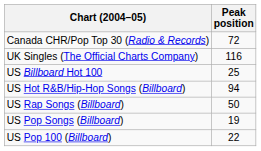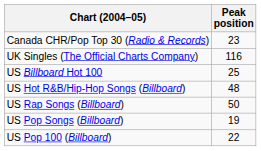 <table class="wikitable">
 <tr>
 <th align="left">Chart (2004–05)</th>
 <th align="left">Peak<br>position</th>
 </tr>
 <tr>
 <td>Canada CHR/Pop Top 30 (<em><a href='#'>Radio & Records</a></em>)</td>
-<td align="center">72</td>
+<td align="center">23</td>
 </tr>
 <tr>
 <td align="left">UK Singles (<a href='#'>The Official Charts Company</a>)</td>
 <td align="center">116</td>
 </tr>
 <tr>
 <td align="left">US <a href='#'><em>Billboard</em> Hot 100</a></td>
 <td align="center">25</td>
 </tr>
 <tr>
 <td align="left">US <a href='#'>Hot R&B/Hip-Hop Songs</a> (<a href='#'><em>Billboard</em></a>)</td>
-<td align="center">94</td>
+<td align="center">48</td>
 </tr>
 <tr>
 <td align="left">US <a href='#'>Rap Songs</a> (<a href='#'><em>Billboard</em></a>)</td>
 <td align="center">50</td>
 </tr>
 <tr>
 <td align="left">US <a href='#'>Pop Songs</a> (<a href='#'><em>Billboard</em></a>)</td>
 <td align="center">19</td>
 </tr>
 <tr>
 <td align="left">US <a href='#'>Pop 100</a> (<a href='#'><em>Billboard</em></a>)</td>
 <td align="center">22</td>
 </tr>
 </table>
